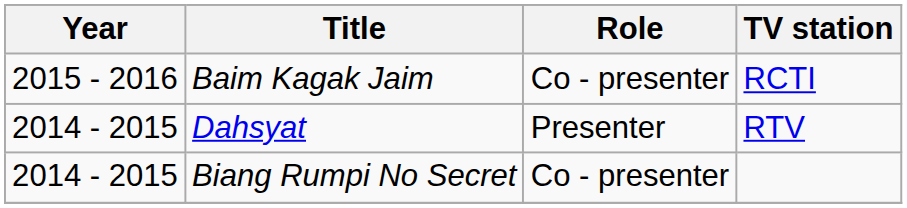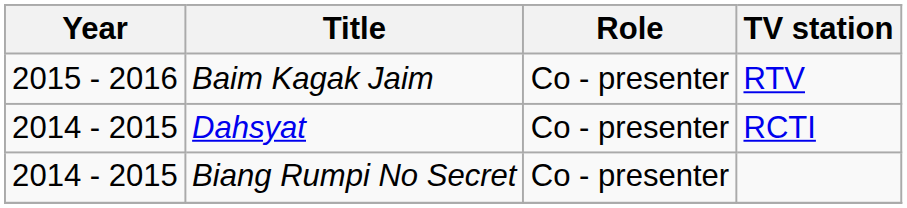 <table class="wikitable sortable">
 <tr>
 <th>Year</th>
 <th>Title</th>
 <th>Role</th>
 <th>TV station</th>
 </tr>
 <tr>
 <td>2015 - 2016</td>
 <td><em>Baim Kagak Jaim</em></td>
 <td>Co - presenter</td>
-<td><a href='#'>RCTI</a></td>
+<td><a href='#'>RTV</a></td>
 </tr>
 <tr>
 <td>2014 - 2015</td>
 <td><em><a href='#'>Dahsyat</a></em></td>
-<td>Presenter</td>
-<td><a href='#'>RTV</a></td>
+<td>Co - presenter</td>
+<td><a href='#'>RCTI</a></td>
 </tr>
 <tr>
 <td>2014 - 2015</td>
 <td><em>Biang Rumpi No Secret</em></td>
 <td>Co - presenter</td>
 <td></td>
 </tr>
 <tr>
 </tr>
 </table>
